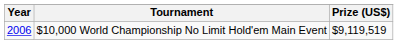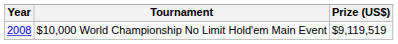 <table class="wikitable" border="1">
 <tr>
 </tr>
 <tr>
 <th>Year</th>
 <th>Tournament</th>
 <th>Prize (US$)</th>
 </tr>
 <tr>
-<td><a href='#'>2006</a></td>
+<td><a href='#'>2008</a></td>
 <td>$10,000 World Championship No Limit Hold'em Main Event</td>
 <td>$9,119,519</td>
 </tr>
 </table>
